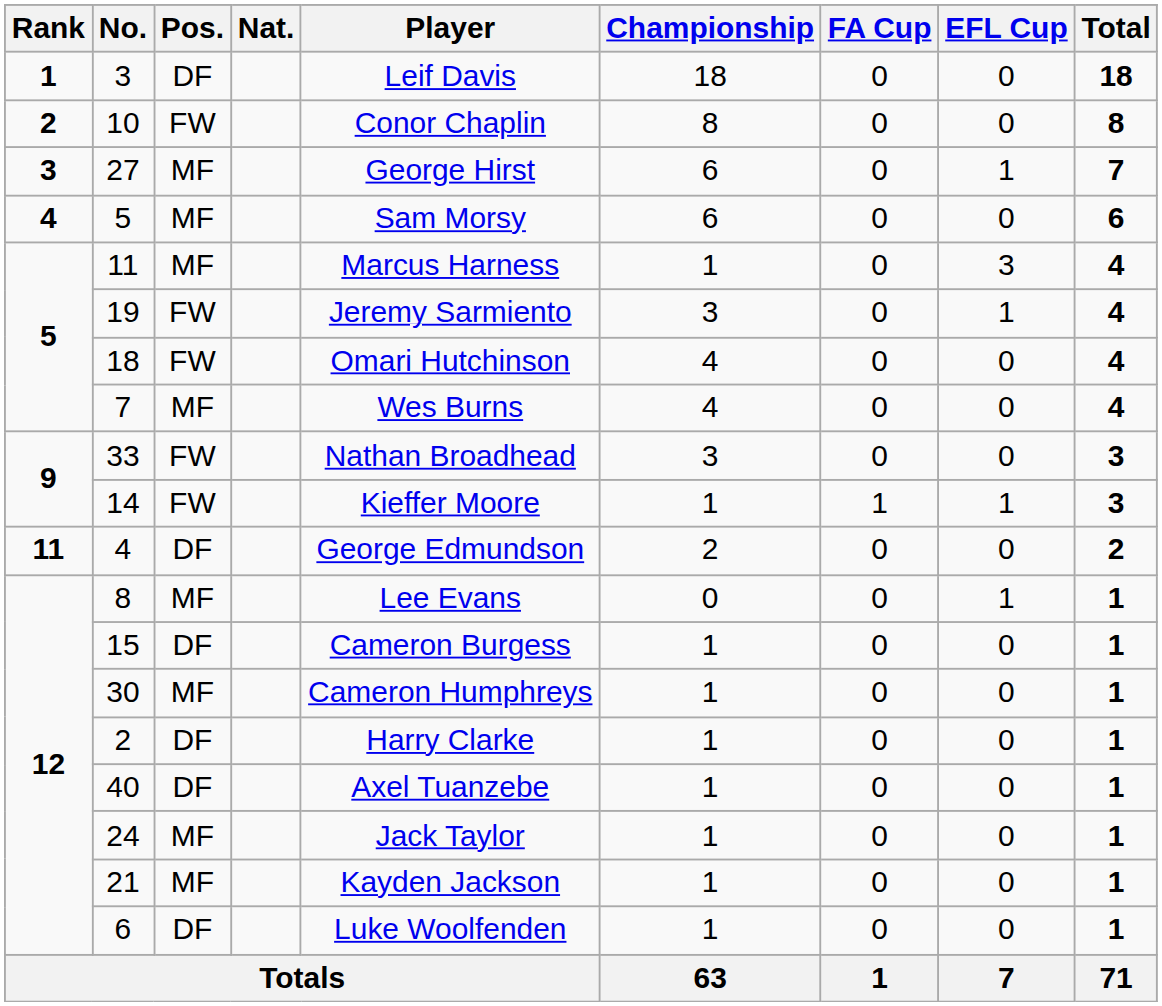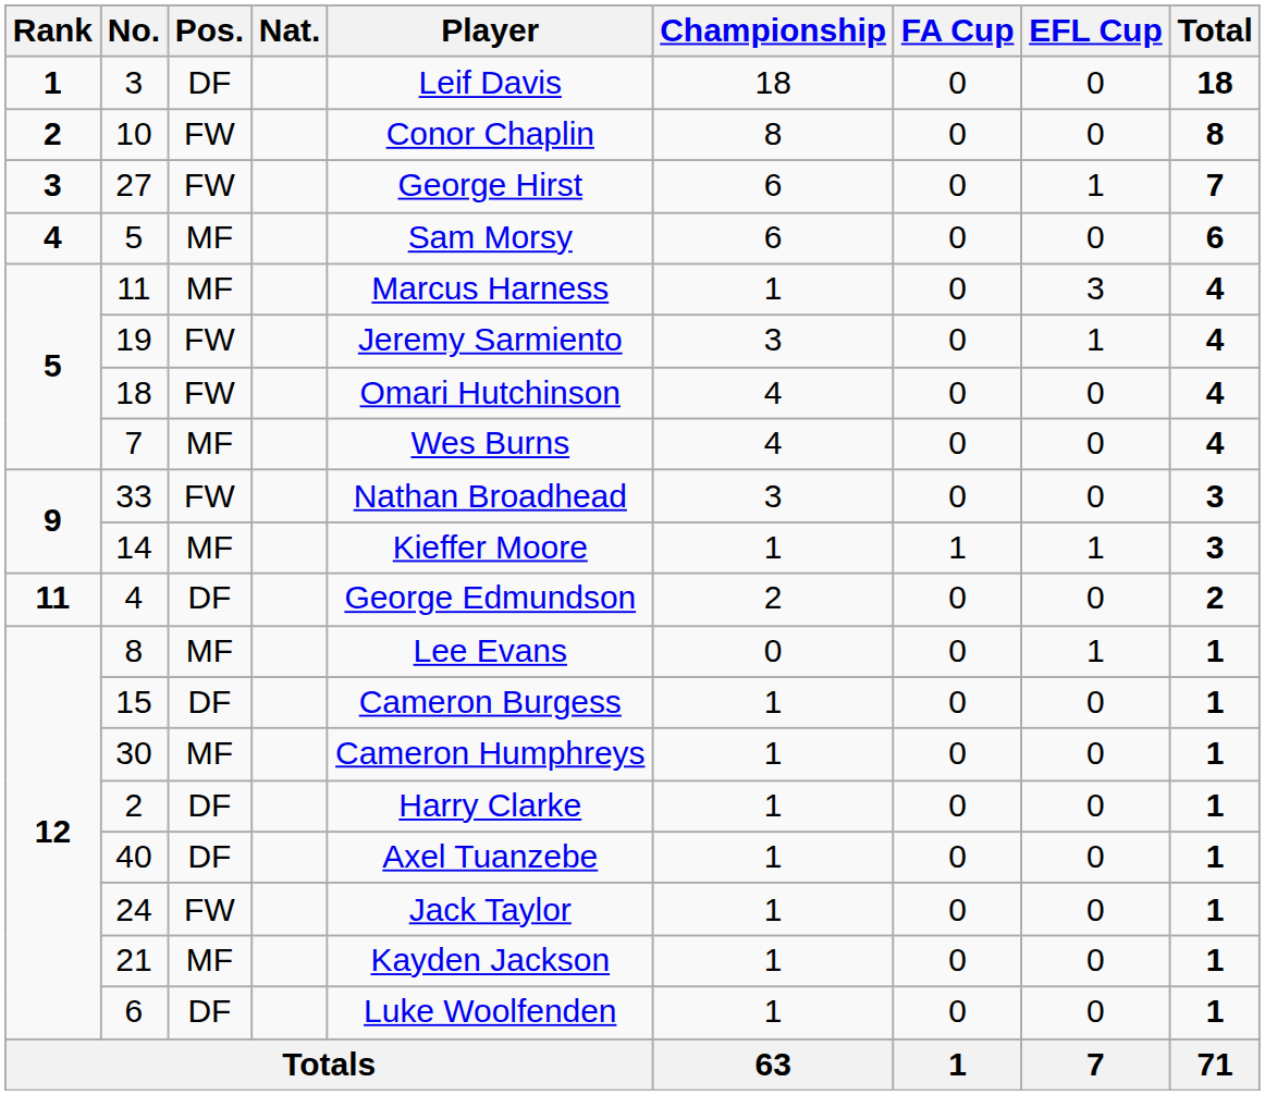 <table class="wikitable" style="text-align:center">
 <tr>
 <th width=0%>Rank</th>
 <th width=0%>No.</th>
 <th width=0%>Pos.</th>
 <th width=0%>Nat.</th>
 <th width=0%>Player</th>
 <th width=0%><a href='#'>Championship</a></th>
 <th width=0%><a href='#'>FA Cup</a></th>
 <th width=0%><a href='#'>EFL Cup</a></th>
 <th width=0%>Total</th>
 </tr>
 <tr>
 <td><strong>1</strong></td>
 <td>3</td>
 <td>DF</td>
 <td align="left"></td>
 <td><a href='#'>Leif Davis</a></td>
 <td>18</td>
 <td>0</td>
 <td>0</td>
 <td><strong>18</strong></td>
 </tr>
 <tr>
 <td><strong>2</strong></td>
 <td>10</td>
 <td>FW</td>
 <td align="left"></td>
 <td><a href='#'>Conor Chaplin</a></td>
 <td>8</td>
 <td>0</td>
 <td>0</td>
 <td><strong>8</strong></td>
 </tr>
 <tr>
 <td><strong>3</strong></td>
 <td>27</td>
-<td>MF</td>
+<td>FW</td>
 <td align="left"></td>
 <td><a href='#'>George Hirst</a></td>
 <td>6</td>
 <td>0</td>
 <td>1</td>
 <td><strong>7</strong></td>
 </tr>
 <tr>
 <td><strong>4</strong></td>
 <td>5</td>
 <td>MF</td>
 <td align="left"></td>
 <td><a href='#'>Sam Morsy</a></td>
 <td>6</td>
 <td>0</td>
 <td>0</td>
 <td><strong>6</strong></td>
 </tr>
 <tr>
 <td rowspan=4><strong>5</strong></td>
 <td>11</td>
 <td>MF</td>
 <td align="left"></td>
 <td><a href='#'>Marcus Harness</a></td>
 <td>1</td>
 <td>0</td>
 <td>3</td>
 <td><strong>4</strong></td>
 </tr>
 <tr>
 <td>19</td>
 <td>FW</td>
 <td align="left"></td>
 <td><a href='#'>Jeremy Sarmiento</a></td>
 <td>3</td>
 <td>0</td>
 <td>1</td>
 <td><strong>4</strong></td>
 </tr>
 <tr>
 <td>18</td>
 <td>FW</td>
 <td align="left"></td>
 <td><a href='#'>Omari Hutchinson</a></td>
 <td>4</td>
 <td>0</td>
 <td>0</td>
 <td><strong>4</strong></td>
 </tr>
 <tr>
 <td>7</td>
 <td>MF</td>
 <td align="left"></td>
 <td><a href='#'>Wes Burns</a></td>
 <td>4</td>
 <td>0</td>
 <td>0</td>
 <td><strong>4</strong></td>
 </tr>
 <tr>
 <td rowspan=2><strong>9</strong></td>
 <td>33</td>
 <td>FW</td>
 <td align="left"></td>
 <td><a href='#'>Nathan Broadhead</a></td>
 <td>3</td>
 <td>0</td>
 <td>0</td>
 <td><strong>3</strong></td>
 </tr>
 <tr>
 <td>14</td>
-<td>FW</td>
+<td>MF</td>
 <td align="left"></td>
 <td><a href='#'>Kieffer Moore</a></td>
 <td>1</td>
 <td>1</td>
 <td>1</td>
 <td><strong>3</strong></td>
 </tr>
 <tr>
 <td><strong>11</strong></td>
 <td>4</td>
 <td>DF</td>
 <td align="left"></td>
 <td><a href='#'>George Edmundson</a></td>
 <td>2</td>
 <td>0</td>
 <td>0</td>
 <td><strong>2</strong></td>
 </tr>
 <tr>
 <td rowspan=8><strong>12</strong></td>
 <td>8</td>
 <td>MF</td>
 <td align="left"></td>
 <td><a href='#'>Lee Evans</a></td>
 <td>0</td>
 <td>0</td>
 <td>1</td>
 <td><strong>1</strong></td>
 </tr>
 <tr>
 <td>15</td>
 <td>DF</td>
 <td align="left"></td>
 <td><a href='#'>Cameron Burgess</a></td>
 <td>1</td>
 <td>0</td>
 <td>0</td>
 <td><strong>1</strong></td>
 </tr>
 <tr>
 <td>30</td>
 <td>MF</td>
 <td align="left"></td>
 <td><a href='#'>Cameron Humphreys</a></td>
 <td>1</td>
 <td>0</td>
 <td>0</td>
 <td><strong>1</strong></td>
 </tr>
 <tr>
 <td>2</td>
 <td>DF</td>
 <td align="left"></td>
 <td><a href='#'>Harry Clarke</a></td>
 <td>1</td>
 <td>0</td>
 <td>0</td>
 <td><strong>1</strong></td>
 </tr>
 <tr>
 <td>40</td>
 <td>DF</td>
 <td align="left"></td>
 <td><a href='#'>Axel Tuanzebe</a></td>
 <td>1</td>
 <td>0</td>
 <td>0</td>
 <td><strong>1</strong></td>
 </tr>
 <tr>
 <td>24</td>
-<td>MF</td>
+<td>FW</td>
 <td align="left"></td>
 <td><a href='#'>Jack Taylor</a></td>
 <td>1</td>
 <td>0</td>
 <td>0</td>
 <td><strong>1</strong></td>
 </tr>
 <tr>
 <td>21</td>
 <td>MF</td>
 <td align="left"></td>
 <td><a href='#'>Kayden Jackson</a></td>
 <td>1</td>
 <td>0</td>
 <td>0</td>
 <td><strong>1</strong></td>
 </tr>
 <tr>
 <td>6</td>
 <td>DF</td>
 <td align="left"></td>
 <td><a href='#'>Luke Woolfenden</a></td>
 <td>1</td>
 <td>0</td>
 <td>0</td>
 <td><strong>1</strong></td>
 </tr>
 <tr>
 <th colspan=5><strong>Totals</strong></th>
 <th><strong>63</strong></th>
 <th><strong>1</strong></th>
 <th><strong>7</strong></th>
 <th><strong>71</strong></th>
 </tr>
 </table>
